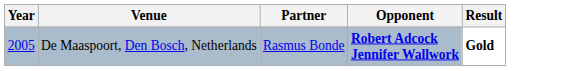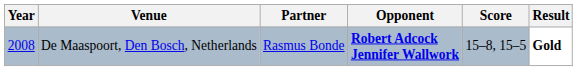 <table class="sortable wikitable" style="font-size: 90%;">
 <tr>
 <th>Year</th>
 <th>Venue</th>
 <th>Partner</th>
 <th>Opponent</th>
+<th>Score</th>
 <th>Result</th>
 </tr>
 <tr style="background:#AABBCC">
-<td align="center"><a href='#'>2005</a></td>
+<td align="center"><a href='#'>2008</a></td>
 <td align="left">De Maaspoort, <a href='#'>Den Bosch</a>, Netherlands</td>
 <td align="left"> <a href='#'>Rasmus Bonde</a></td>
 <td align="left"><strong> <a href='#'>Robert Adcock</a><br> <a href='#'>Jennifer Wallwork</a></strong></td>
+<td align="left">15–8, 15–5</td>
 <td style="text-align:left; background:white"> <strong>Gold</strong></td>
 </tr>
 </table>
